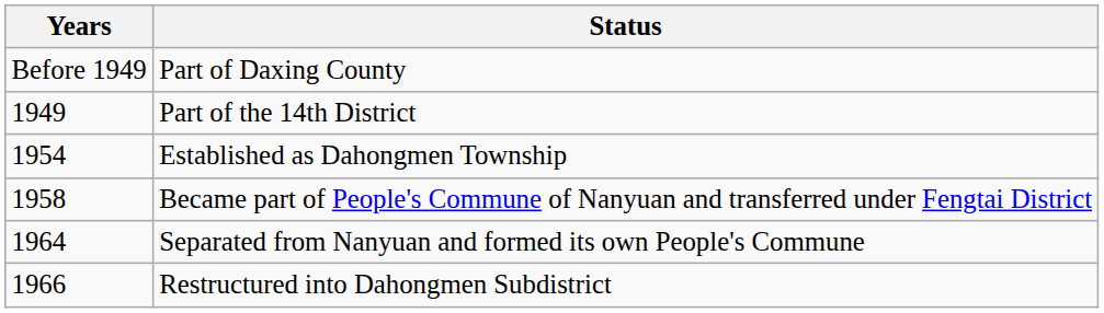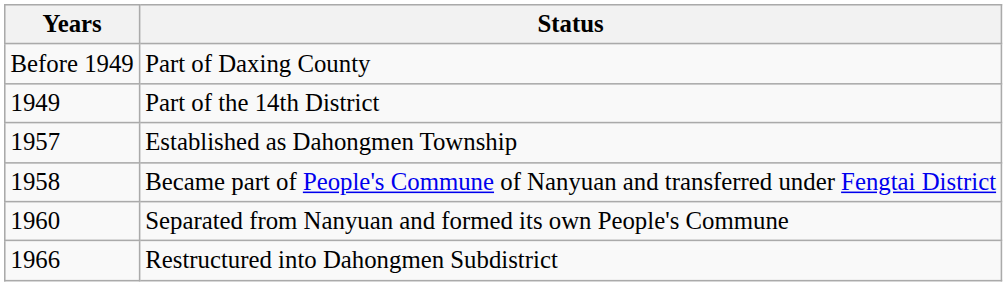 <table class="wikitable">
 <tr>
 <th>Years</th>
 <th>Status</th>
 </tr>
 <tr>
 <td>Before 1949</td>
 <td>Part of Daxing County</td>
 </tr>
 <tr>
 <td>1949</td>
 <td>Part of the 14th District</td>
 </tr>
 <tr>
-<td>1954</td>
+<td>1957</td>
 <td>Established as Dahongmen Township</td>
 </tr>
 <tr>
 <td>1958</td>
 <td>Became part of <a href='#'>People's Commune</a> of Nanyuan and transferred under <a href='#'>Fengtai District</a></td>
 </tr>
 <tr>
-<td>1964</td>
+<td>1960</td>
 <td>Separated from Nanyuan and formed its own People's Commune</td>
 </tr>
 <tr>
 <td>1966</td>
 <td>Restructured into Dahongmen Subdistrict</td>
 </tr>
 </table>
